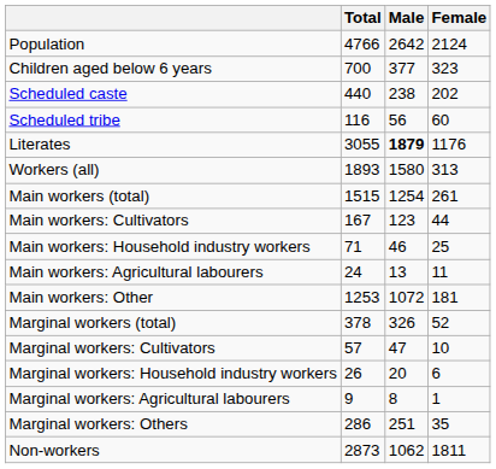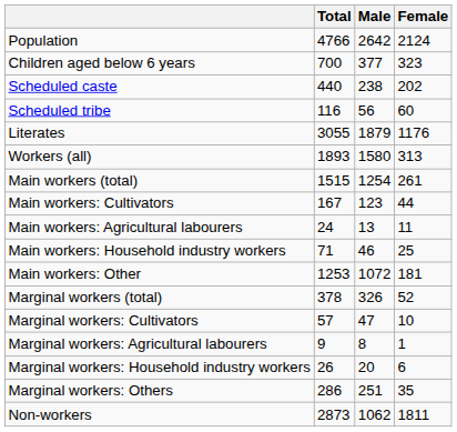 <table class="wikitable sortable">
 <tr>
 <th></th>
 <th>Total</th>
 <th>Male</th>
 <th>Female</th>
 </tr>
 <tr>
 <td>Population</td>
 <td>4766</td>
 <td>2642</td>
 <td>2124</td>
 </tr>
 <tr>
 <td>Children aged below 6 years</td>
 <td>700</td>
 <td>377</td>
 <td>323</td>
 </tr>
 <tr>
 <td><a href='#'>Scheduled caste</a></td>
 <td>440</td>
 <td>238</td>
 <td>202</td>
 </tr>
 <tr>
 <td><a href='#'>Scheduled tribe</a></td>
 <td>116</td>
 <td>56</td>
 <td>60</td>
 </tr>
 <tr>
 <td>Literates</td>
 <td>3055</td>
-<td><strong>1879</strong></td>
+<td>1879</td>
 <td>1176</td>
 </tr>
 <tr>
 <td>Workers (all)</td>
 <td>1893</td>
 <td>1580</td>
 <td>313</td>
 </tr>
 <tr>
 <td>Main workers (total)</td>
 <td>1515</td>
 <td>1254</td>
 <td>261</td>
 </tr>
 <tr>
 <td>Main workers: Cultivators</td>
 <td>167</td>
 <td>123</td>
 <td>44</td>
 </tr>
 <tr>
+<td>Main workers: Agricultural labourers</td>
+<td>24</td>
+<td>13</td>
+<td>11</td>
+</tr>
+<tr>
 <td>Main workers: Household industry workers</td>
 <td>71</td>
 <td>46</td>
 <td>25</td>
-</tr>
-<tr>
-<td>Main workers: Agricultural labourers</td>
-<td>24</td>
-<td>13</td>
-<td>11</td>
 </tr>
 <tr>
 <td>Main workers: Other</td>
 <td>1253</td>
 <td>1072</td>
 <td>181</td>
 </tr>
 <tr>
 <td>Marginal workers (total)</td>
 <td>378</td>
 <td>326</td>
 <td>52</td>
 </tr>
 <tr>
 <td>Marginal workers: Cultivators</td>
 <td>57</td>
 <td>47</td>
 <td>10</td>
 </tr>
 <tr>
+<td>Marginal workers: Agricultural labourers</td>
+<td>9</td>
+<td>8</td>
+<td>1</td>
+</tr>
+<tr>
 <td>Marginal workers: Household industry workers</td>
 <td>26</td>
 <td>20</td>
 <td>6</td>
-</tr>
-<tr>
-<td>Marginal workers: Agricultural labourers</td>
-<td>9</td>
-<td>8</td>
-<td>1</td>
 </tr>
 <tr>
 <td>Marginal workers: Others</td>
 <td>286</td>
 <td>251</td>
 <td>35</td>
 </tr>
 <tr>
 <td>Non-workers</td>
 <td>2873</td>
 <td>1062</td>
 <td>1811</td>
 </tr>
 </table>
